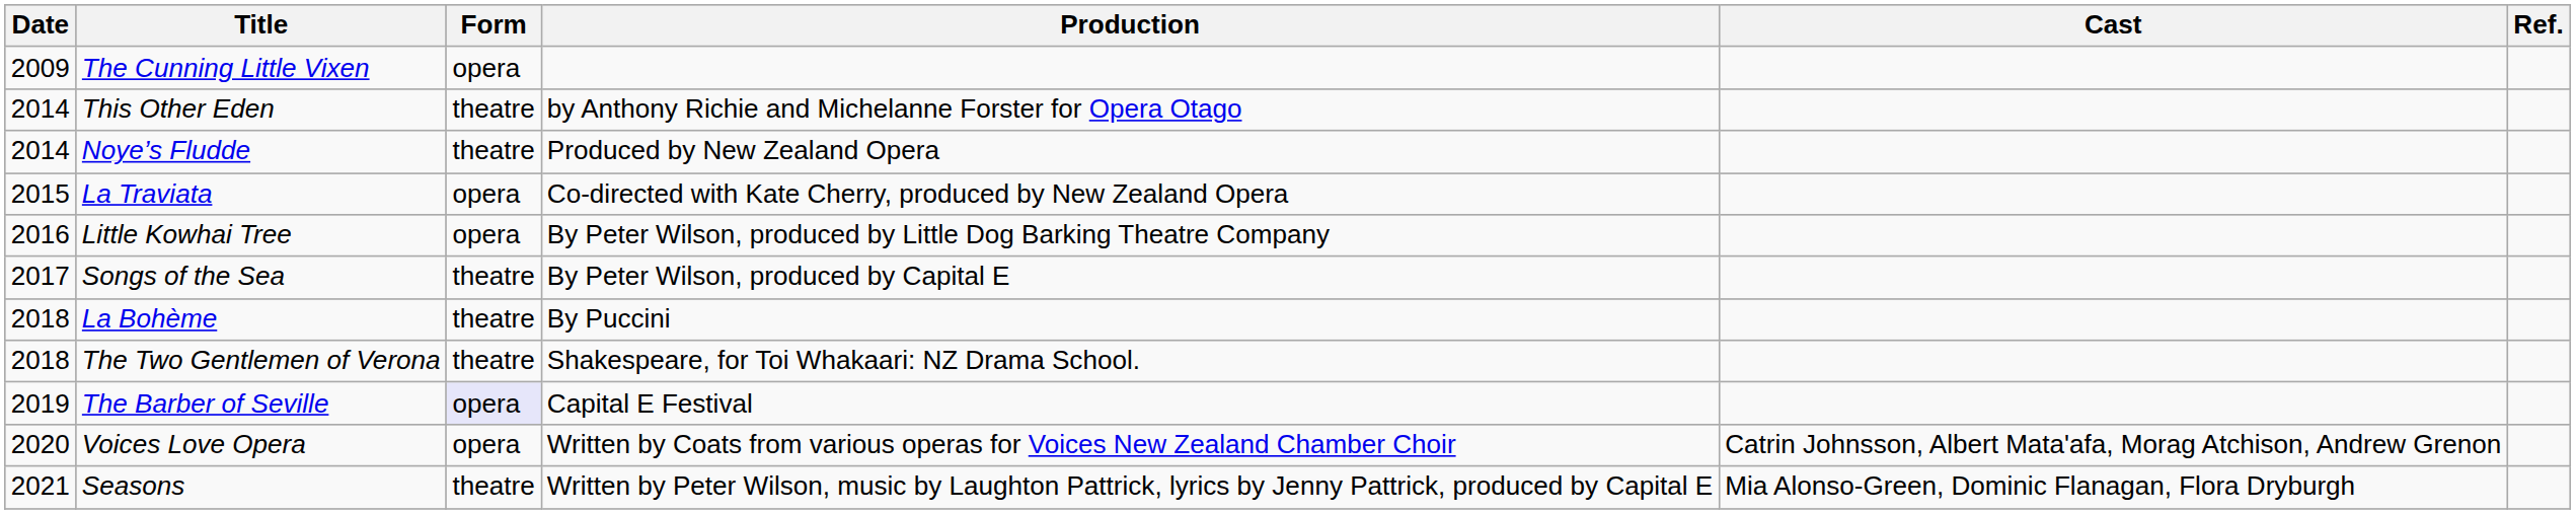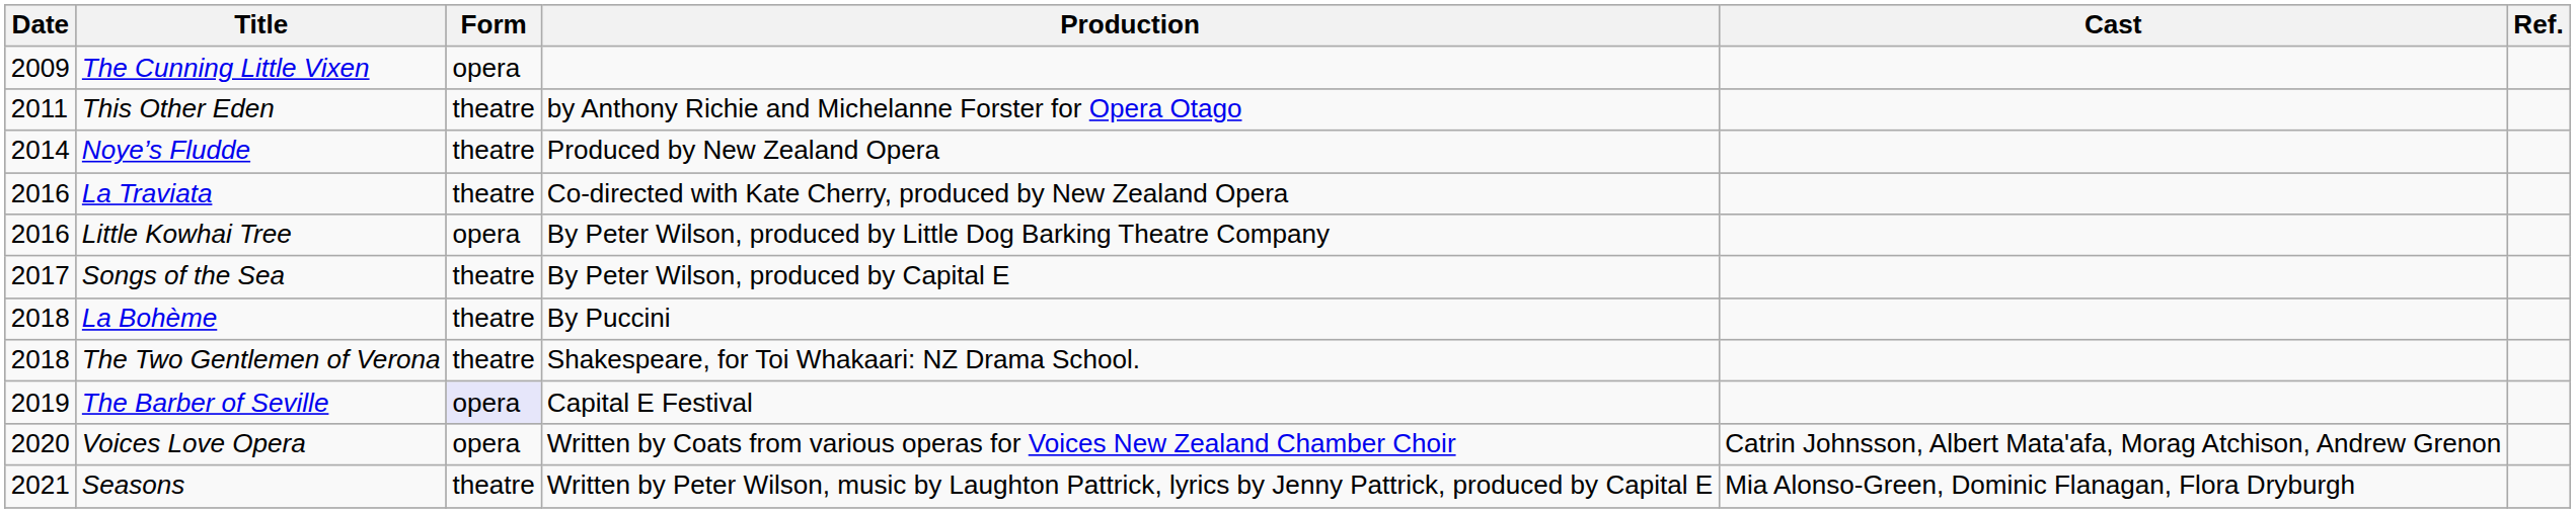 <table class="wikitable">
 <tr>
 <th>Date</th>
 <th>Title</th>
 <th>Form</th>
 <th>Production</th>
 <th>Cast</th>
 <th>Ref.</th>
 </tr>
 <tr>
 <td>2009</td>
 <td><em><a href='#'>The Cunning Little Vixen</a></em></td>
 <td>opera</td>
 <td></td>
 <td></td>
 <td></td>
 </tr>
 <tr>
-<td>2014</td>
+<td>2011</td>
 <td><em>This Other Eden</em></td>
 <td>theatre</td>
 <td>by Anthony Richie and Michelanne Forster for <a href='#'>Opera Otago</a></td>
 <td></td>
 <td></td>
 </tr>
 <tr>
 <td>2014</td>
 <td><em><a href='#'>Noye’s Fludde</a></em></td>
 <td>theatre</td>
 <td>Produced by New Zealand Opera</td>
 <td></td>
 <td></td>
 </tr>
 <tr>
-<td>2015</td>
+<td>2016</td>
 <td><em><a href='#'>La Traviata</a></em></td>
-<td>opera</td>
+<td>theatre</td>
 <td>Co-directed with Kate Cherry, produced by New Zealand Opera</td>
 <td></td>
 <td></td>
 </tr>
 <tr>
 <td>2016</td>
 <td><em>Little Kowhai Tree</em></td>
 <td>opera</td>
 <td>By Peter Wilson, produced by Little Dog Barking Theatre Company</td>
 <td></td>
 <td></td>
 </tr>
 <tr>
 <td>2017</td>
 <td><em>Songs of the Sea</em></td>
 <td>theatre</td>
 <td>By Peter Wilson, produced by Capital E</td>
 <td></td>
 <td></td>
 </tr>
 <tr>
 <td>2018</td>
 <td><em><a href='#'>La Bohème</a></em></td>
 <td>theatre</td>
 <td>By Puccini</td>
 <td></td>
 <td></td>
 </tr>
 <tr>
 <td>2018</td>
 <td><em>The Two Gentlemen of Verona</em></td>
 <td>theatre</td>
 <td>Shakespeare, for Toi Whakaari: NZ Drama School.</td>
 <td></td>
 <td></td>
 </tr>
 <tr>
 <td>2019</td>
 <td><em><a href='#'>The Barber of Seville</a></em></td>
 <td style="background: lavender;">opera</td>
 <td>Capital E Festival</td>
 <td></td>
 <td></td>
 </tr>
 <tr>
 <td>2020</td>
 <td><em>Voices Love Opera</em></td>
 <td>opera</td>
 <td>Written by Coats from various operas for <a href='#'>Voices New Zealand Chamber Choir</a></td>
 <td>Catrin Johnsson, Albert Mata'afa, Morag Atchison, Andrew Grenon</td>
 <td></td>
 </tr>
 <tr>
 <td>2021</td>
 <td><em>Seasons</em></td>
 <td>theatre</td>
 <td>Written by Peter Wilson, music by Laughton Pattrick, lyrics by Jenny Pattrick, produced by Capital E</td>
 <td>Mia Alonso-Green, Dominic Flanagan, Flora Dryburgh</td>
 <td></td>
 </tr>
 </table>
